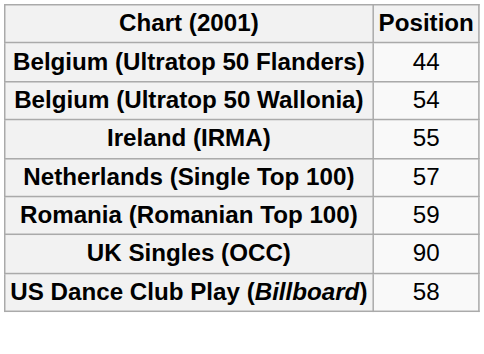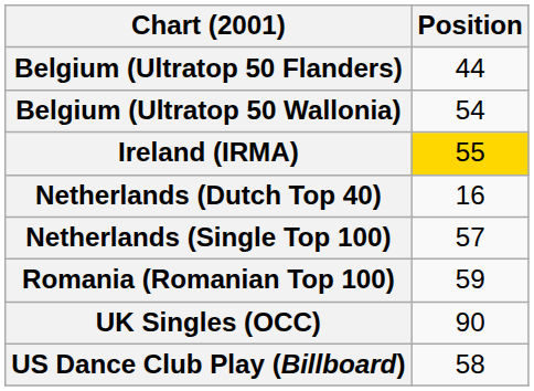 <table class="wikitable sortable plainrowheaders" style="text-align:center">
 <tr>
 <th scope="col">Chart (2001)</th>
 <th scope="col">Position</th>
 </tr>
 <tr>
 <th scope="row">Belgium (Ultratop 50 Flanders)</th>
 <td>44</td>
 </tr>
 <tr>
 <th scope="row">Belgium (Ultratop 50 Wallonia)</th>
 <td>54</td>
 </tr>
 <tr>
 <th scope="row">Ireland (IRMA)</th>
-<td>55</td>
+<td style="background: gold;">55</td>
+</tr>
+<tr>
+<th scope="row">Netherlands (Dutch Top 40)</th>
+<td>16</td>
 </tr>
 <tr>
 <th scope="row">Netherlands (Single Top 100)</th>
 <td>57</td>
 </tr>
 <tr>
 <th scope="row">Romania (Romanian Top 100)</th>
 <td>59</td>
 </tr>
 <tr>
 <th scope="row">UK Singles (OCC)</th>
 <td>90</td>
 </tr>
 <tr>
 <th scope="row">US Dance Club Play (<em>Billboard</em>)</th>
 <td>58</td>
 </tr>
 </table>
